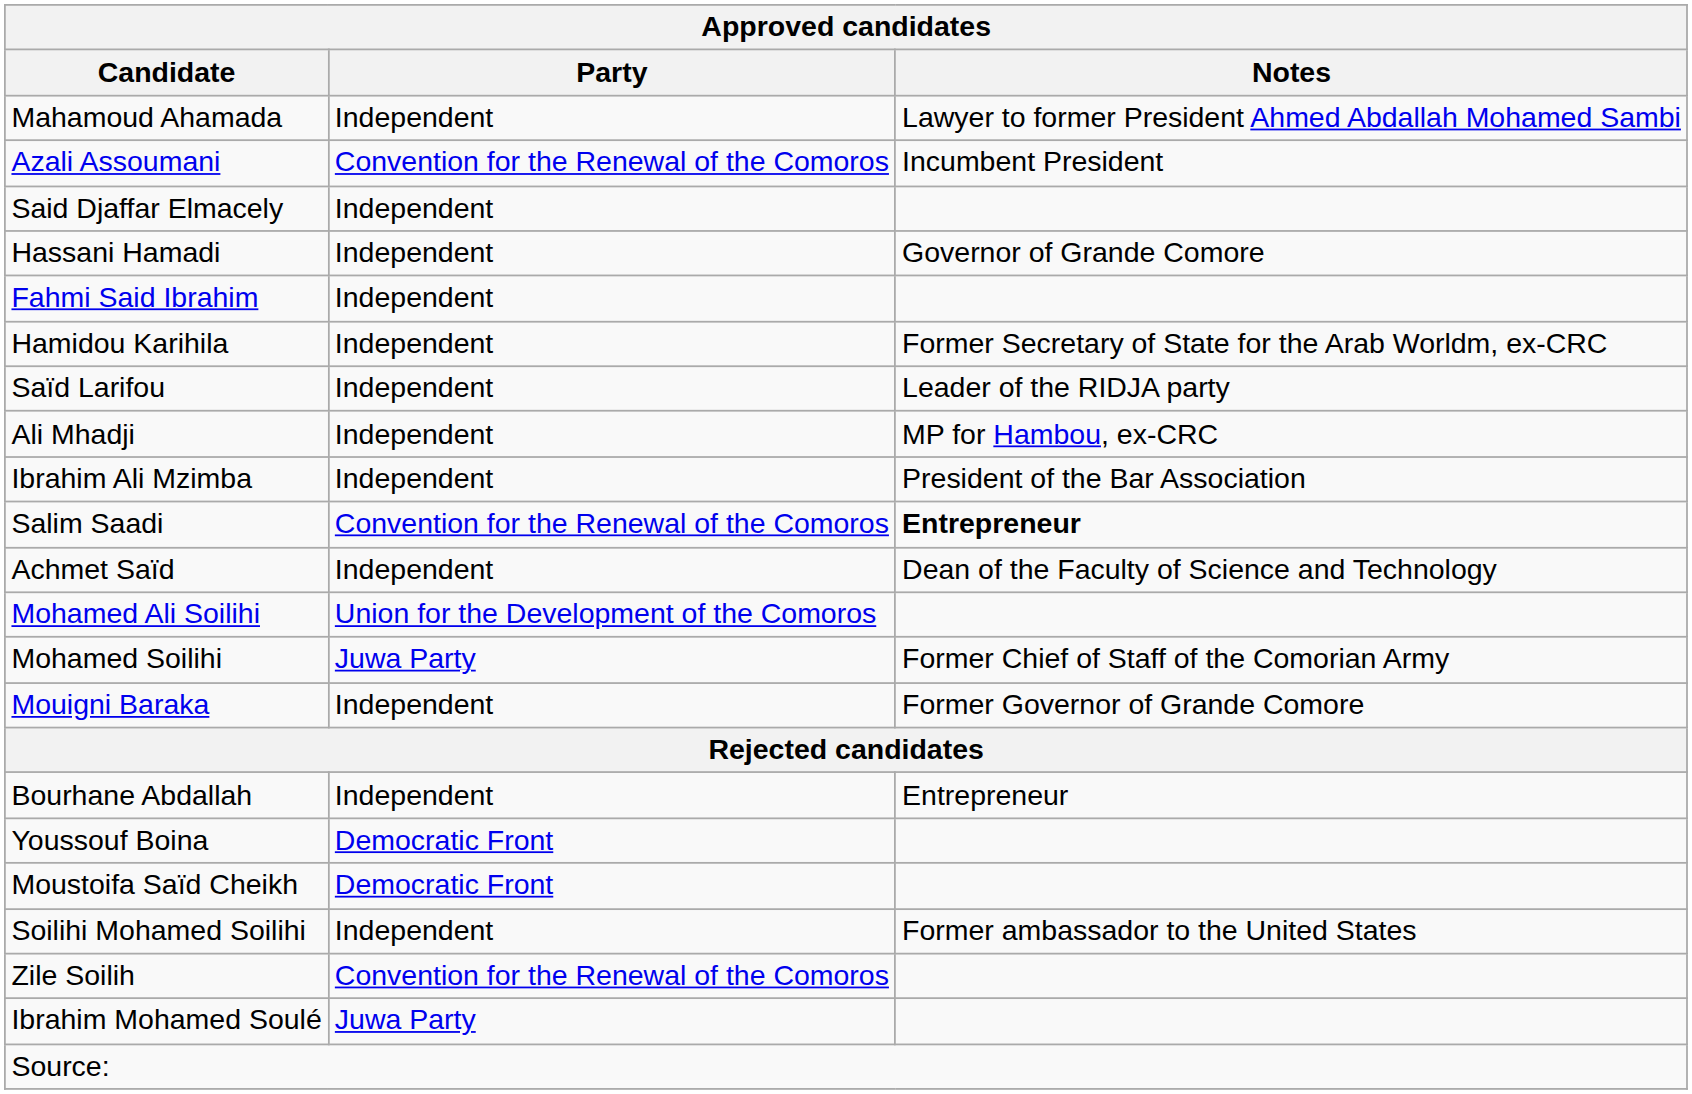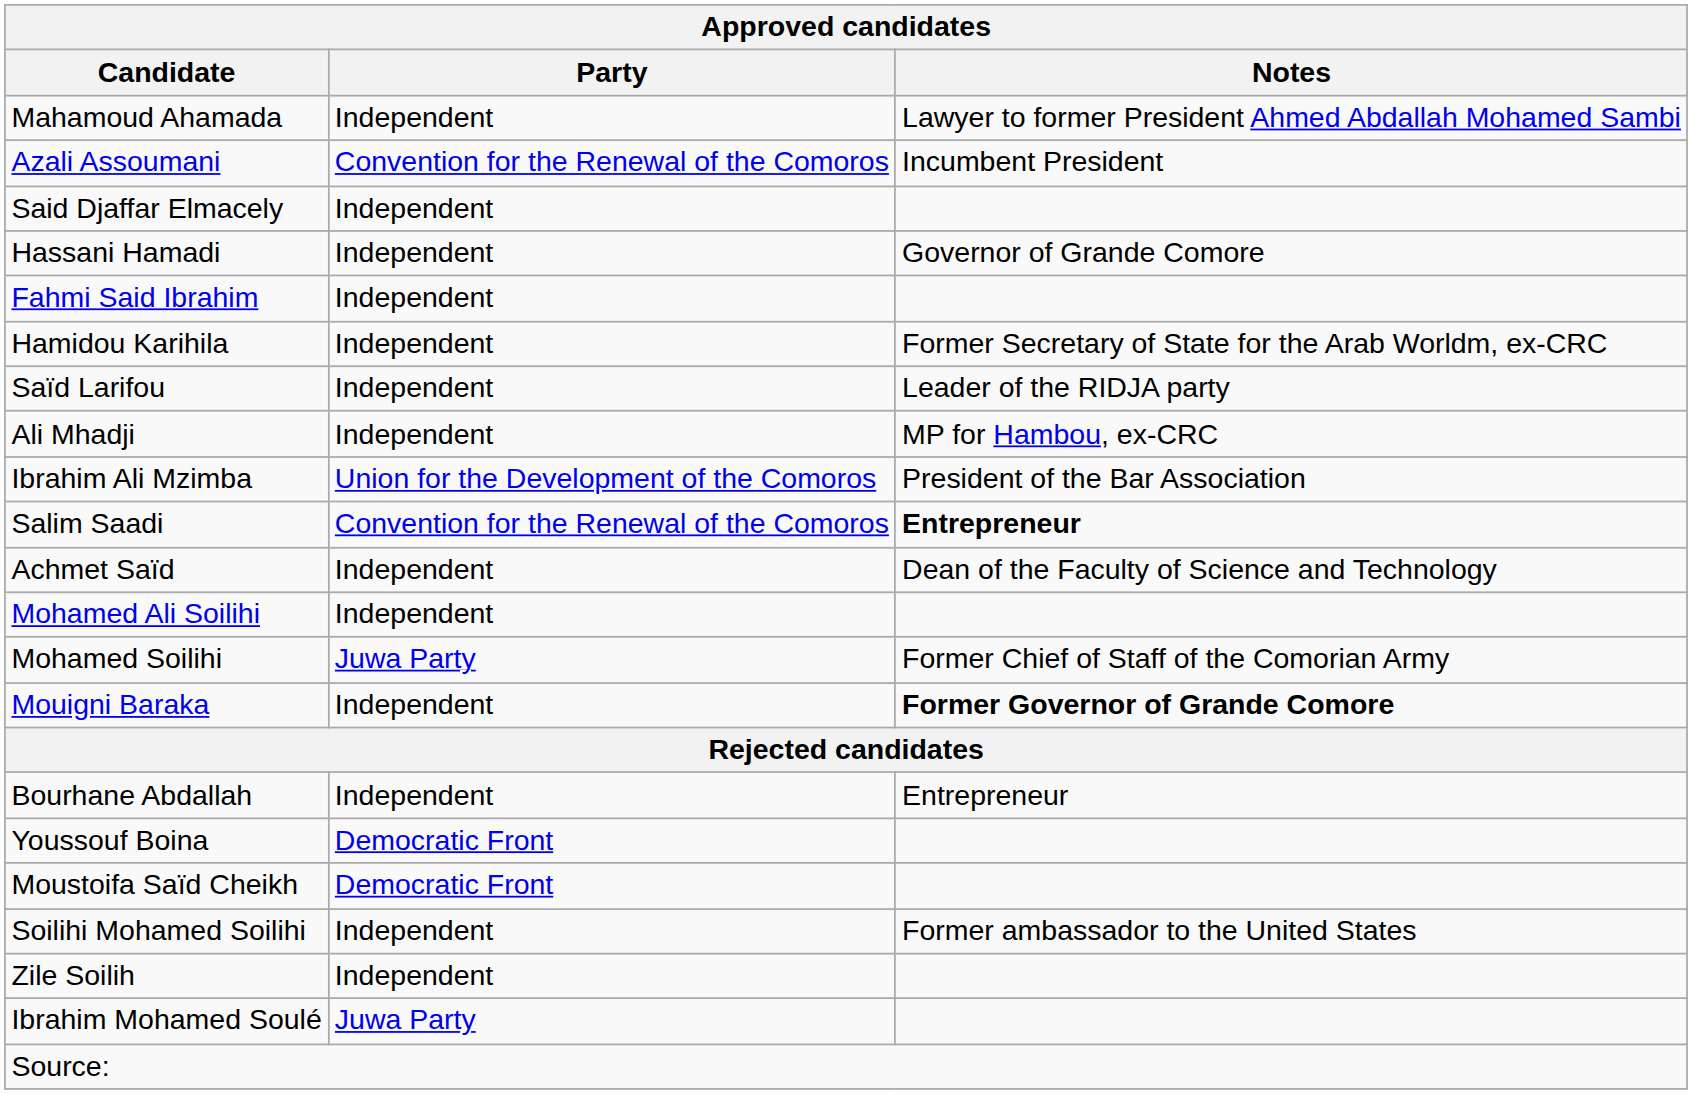 <table class=wikitable>
 <tr>
 <th colspan=3>Approved candidates</th>
 </tr>
 <tr>
 <th>Candidate</th>
 <th>Party</th>
 <th>Notes</th>
 </tr>
 <tr>
 <td>Mahamoud Ahamada</td>
 <td>Independent</td>
 <td>Lawyer to former President <a href='#'>Ahmed Abdallah Mohamed Sambi</a></td>
 </tr>
 <tr>
 <td><a href='#'>Azali Assoumani</a></td>
 <td><a href='#'>Convention for the Renewal of the Comoros</a></td>
 <td>Incumbent President</td>
 </tr>
 <tr>
 <td>Said Djaffar Elmacely</td>
 <td>Independent</td>
 <td></td>
 </tr>
 <tr>
 <td>Hassani Hamadi</td>
 <td>Independent</td>
 <td>Governor of Grande Comore</td>
 </tr>
 <tr>
 <td><a href='#'>Fahmi Said Ibrahim</a></td>
 <td>Independent</td>
 <td></td>
 </tr>
 <tr>
 <td>Hamidou Karihila</td>
 <td>Independent</td>
 <td>Former Secretary of State for the Arab Worldm, ex-CRC</td>
 </tr>
 <tr>
 <td>Saïd Larifou</td>
 <td>Independent</td>
 <td>Leader of the RIDJA party</td>
 </tr>
 <tr>
 <td>Ali Mhadji</td>
 <td>Independent</td>
 <td>MP for <a href='#'>Hambou</a>, ex-CRC</td>
 </tr>
 <tr>
 <td>Ibrahim Ali Mzimba</td>
-<td>Independent</td>
+<td><a href='#'>Union for the Development of the Comoros</a></td>
 <td>President of the Bar Association</td>
 </tr>
 <tr>
 <td>Salim Saadi</td>
 <td><a href='#'>Convention for the Renewal of the Comoros</a></td>
 <td><strong>Entrepreneur</strong></td>
 </tr>
 <tr>
 <td>Achmet Saïd</td>
 <td>Independent</td>
 <td>Dean of the Faculty of Science and Technology</td>
 </tr>
 <tr>
 <td><a href='#'>Mohamed Ali Soilihi</a></td>
-<td><a href='#'>Union for the Development of the Comoros</a></td>
+<td>Independent</td>
 <td></td>
 </tr>
 <tr>
 <td>Mohamed Soilihi</td>
 <td><a href='#'>Juwa Party</a></td>
 <td>Former Chief of Staff of the Comorian Army</td>
 </tr>
 <tr>
 <td><a href='#'>Mouigni Baraka</a></td>
 <td>Independent</td>
-<td>Former Governor of Grande Comore</td>
+<td><strong>Former Governor of Grande Comore</strong></td>
 </tr>
 <tr>
 <th colspan=3>Rejected candidates</th>
 </tr>
 <tr>
 <td>Bourhane Abdallah</td>
 <td>Independent</td>
 <td>Entrepreneur</td>
 </tr>
 <tr>
 <td>Youssouf Boina</td>
 <td><a href='#'>Democratic Front</a></td>
 <td></td>
 </tr>
 <tr>
 <td>Moustoifa Saïd Cheikh</td>
 <td><a href='#'>Democratic Front</a></td>
 <td></td>
 </tr>
 <tr>
 <td>Soilihi Mohamed Soilihi</td>
 <td>Independent</td>
 <td>Former ambassador to the United States</td>
 </tr>
 <tr>
 <td>Zile Soilih</td>
-<td><a href='#'>Convention for the Renewal of the Comoros</a></td>
+<td>Independent</td>
 <td></td>
 </tr>
 <tr>
 <td>Ibrahim Mohamed Soulé</td>
 <td><a href='#'>Juwa Party</a></td>
 <td></td>
 </tr>
 <tr>
 <td colspan=3>Source: </td>
 </tr>
 </table>
